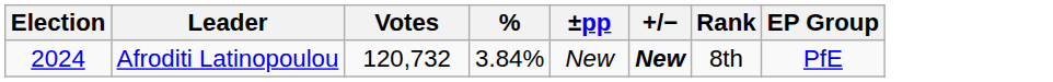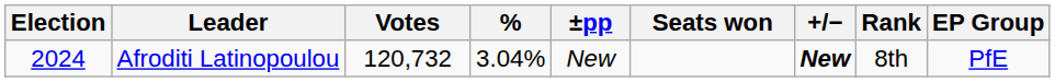 <table class="wikitable" style="text-align:center; font-size:100%; line-height:16px;">
 <tr>
 <th width="60">Election</th>
 <th>Leader</th>
 <th width="75">Votes</th>
 <th width="45">%</th>
 <th width="45">±<a href='#'>pp</a></th>
+<th width="100">Seats won</th>
 <th width="30">+/−</th>
 <th width="30">Rank</th>
 <th>EP Group</th>
 </tr>
 <tr>
 <td><a href='#'>2024</a></td>
 <td><a href='#'>Afroditi Latinopoulou</a></td>
 <td>120,732</td>
-<td>3.84%</td>
+<td>3.04%</td>
 <td><em>New</em></td>
+<td></td>
 <td><strong><em>New</em></strong></td>
 <td>8th</td>
 <td><a href='#'>PfE</a></td>
 </tr>
 </table>
